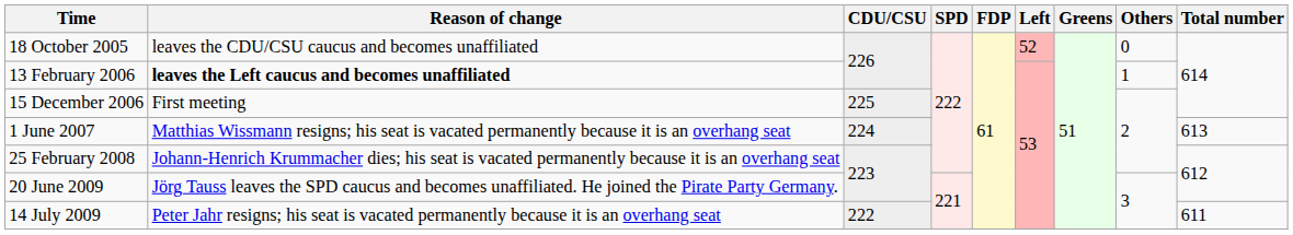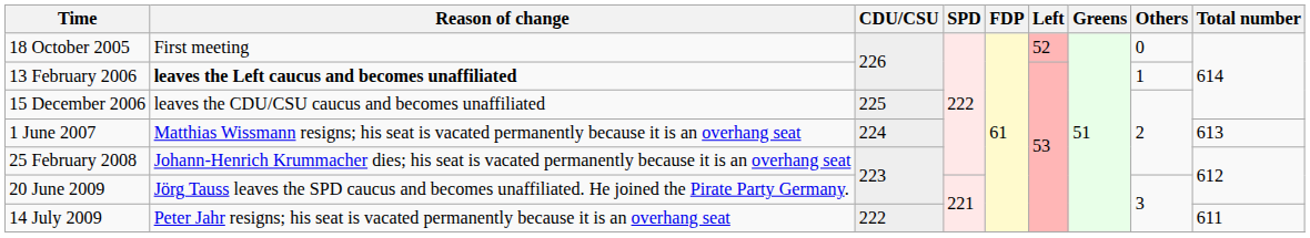 <table class=wikitable>
 <tr valign=bottom>
 <th>Time</th>
 <th>Reason of change</th>
 <th>CDU/CSU</th>
 <th>SPD</th>
 <th>FDP</th>
 <th>Left</th>
 <th>Greens</th>
 <th>Others</th>
 <th>Total number</th>
 </tr>
 <tr>
 <td>18 October 2005</td>
-<td> leaves the CDU/CSU caucus and becomes unaffiliated</td>
+<td>First meeting</td>
 <td style="background:#EEEEEE;" rowspan=2>226</td>
 <td style="background:#FFE8E8;" rowspan=5>222</td>
 <td style="background:#FFFACD;" rowspan=7>61</td>
 <td style="background:#FFB6B6">52</td>
 <td style="background:#E8FFE8;" rowspan=7>51</td>
 <td>0</td>
 <td rowspan=3>614</td>
 </tr>
 <tr>
 <td>13 February 2006</td>
 <td><strong> leaves the Left caucus and becomes unaffiliated</strong></td>
 <td style="background:#FFB6B6" rowspan=6>53</td>
 <td>1</td>
 </tr>
 <tr>
 <td>15 December 2006</td>
-<td>First meeting</td>
+<td> leaves the CDU/CSU caucus and becomes unaffiliated</td>
 <td style="background:#EEEEEE;">225</td>
 <td rowspan=3>2</td>
 </tr>
 <tr>
 <td>1 June 2007</td>
 <td><a href='#'>Matthias Wissmann</a> resigns; his seat is vacated permanently because it is an <a href='#'>overhang seat</a></td>
 <td style="background:#EEEEEE;">224</td>
 <td>613</td>
 </tr>
 <tr>
 <td>25 February 2008</td>
 <td><a href='#'>Johann-Henrich Krummacher</a> dies; his seat is vacated permanently because it is an <a href='#'>overhang seat</a></td>
 <td style="background:#EEEEEE;" rowspan=2>223</td>
 <td rowspan=2>612</td>
 </tr>
 <tr>
 <td>20 June 2009</td>
 <td><a href='#'>Jörg Tauss</a> leaves the SPD caucus and becomes unaffiliated. He joined the <a href='#'>Pirate Party Germany</a>.</td>
 <td style="background:#FFE8E8;" rowspan=2>221</td>
 <td rowspan=2>3</td>
 </tr>
 <tr>
 <td>14 July 2009</td>
 <td><a href='#'>Peter Jahr</a> resigns; his seat is vacated permanently because it is an <a href='#'>overhang seat</a></td>
 <td style="background:#EEEEEE;">222</td>
 <td rowspan=1>611</td>
 </tr>
 <tr>
 </tr>
 </table>
